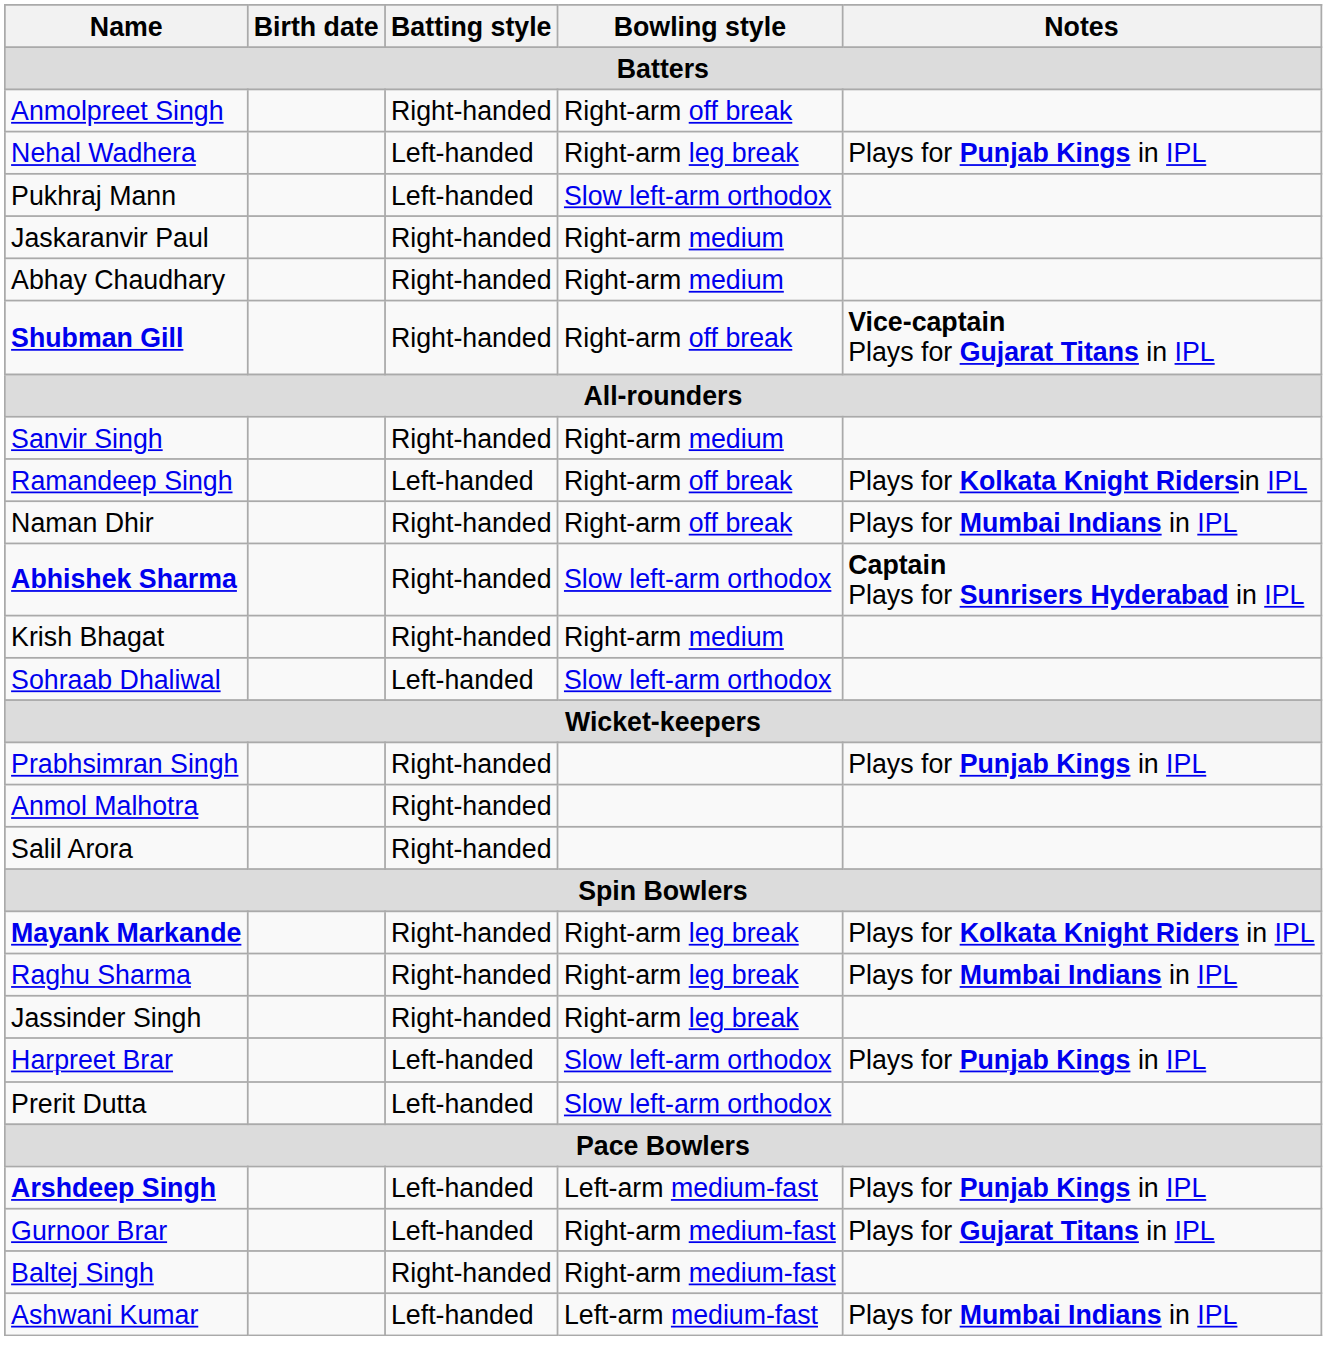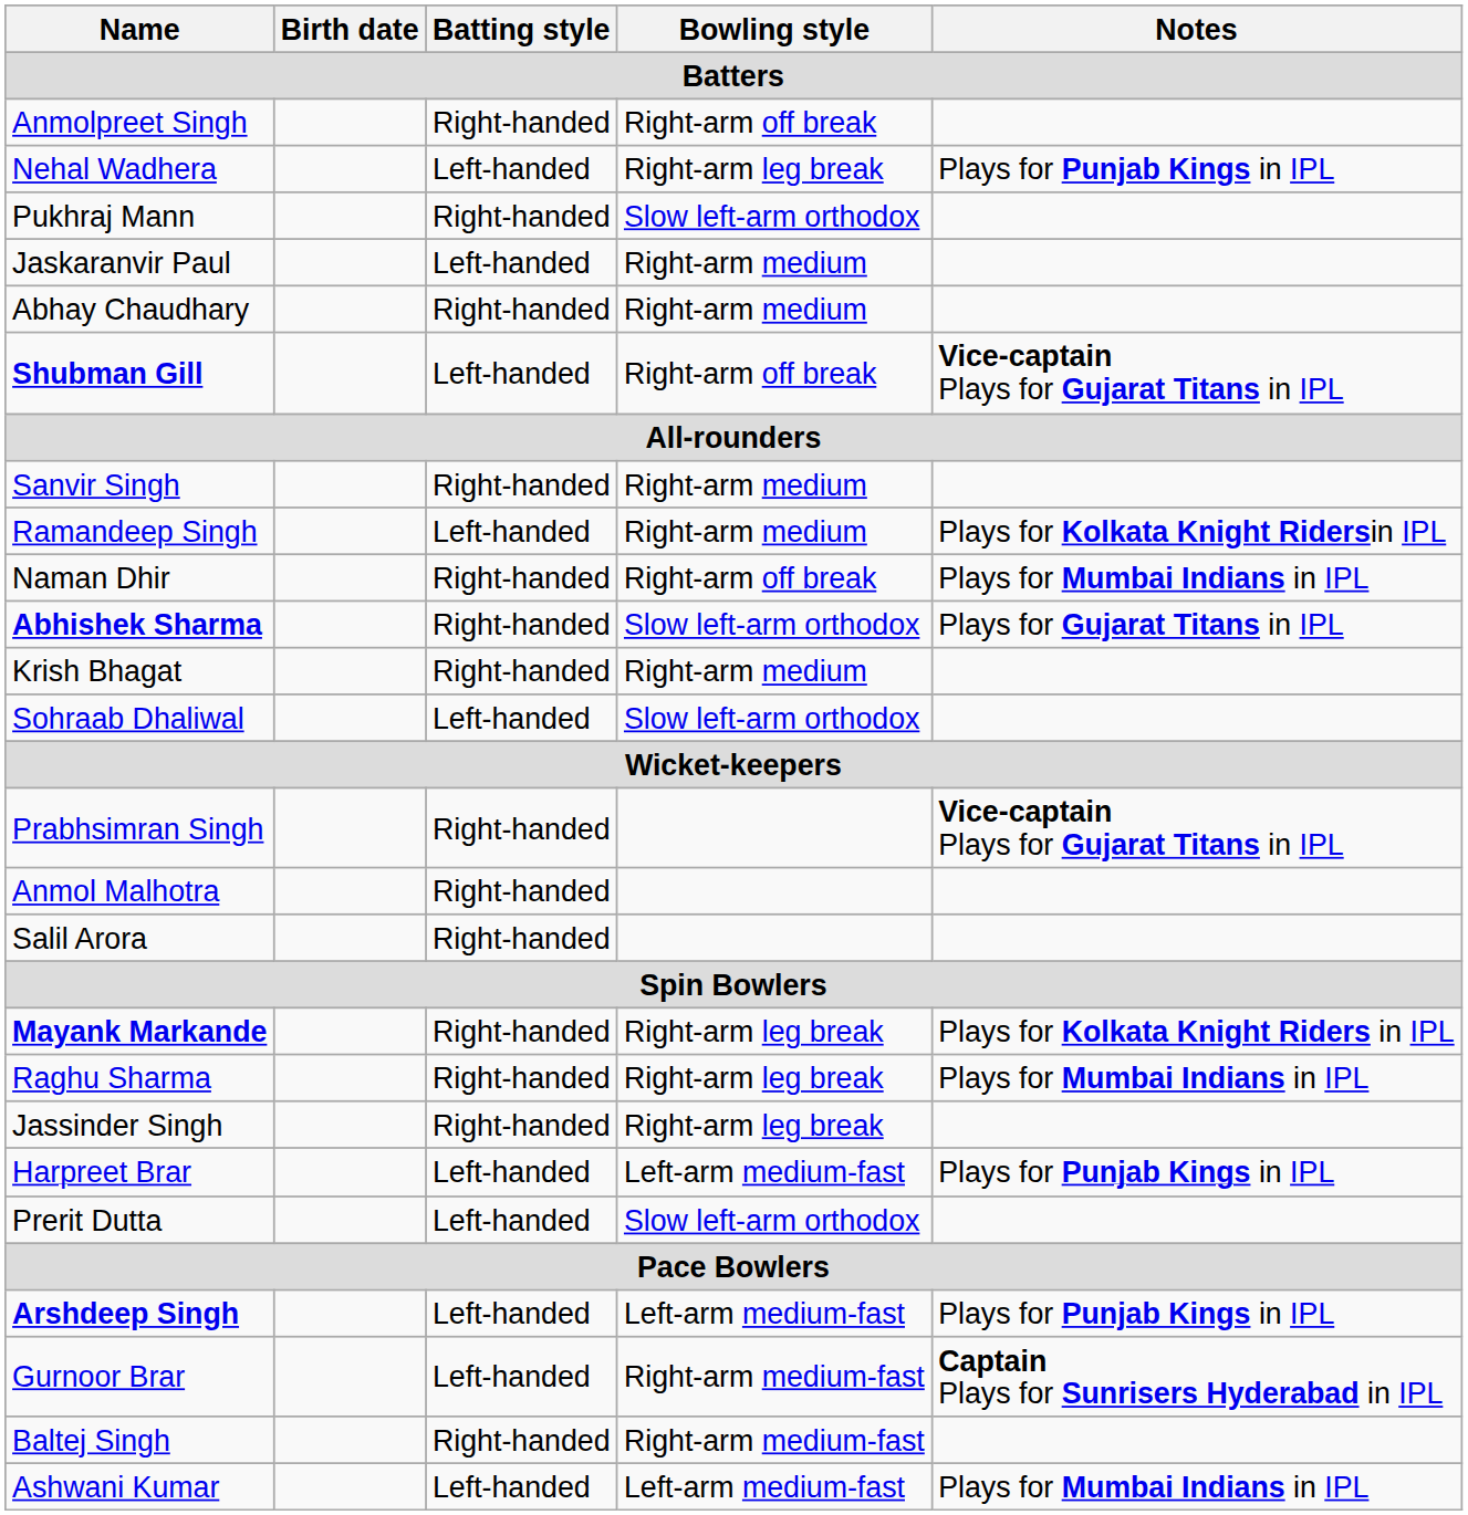 <table class="wikitable" style="font-size:95%;">
 <tr>
 <th align=center>Name</th>
 <th align=center>Birth date</th>
 <th align=center>Batting style</th>
 <th align=center>Bowling style</th>
 <th align=center>Notes</th>
 </tr>
 <tr>
 <th colspan="6" style="background: #DCDCDC" align=center>Batters</th>
 </tr>
 <tr>
 <td><a href='#'>Anmolpreet Singh</a></td>
 <td></td>
 <td>Right-handed</td>
 <td>Right-arm <a href='#'>off break</a></td>
 <td></td>
 </tr>
 <tr>
 <td><a href='#'>Nehal Wadhera</a></td>
 <td></td>
 <td>Left-handed</td>
 <td>Right-arm <a href='#'>leg break</a></td>
 <td>Plays for <strong><a href='#'>Punjab Kings</a></strong> in <a href='#'>IPL</a></td>
 </tr>
 <tr>
 <td>Pukhraj Mann</td>
 <td></td>
-<td>Left-handed</td>
+<td>Right-handed</td>
 <td><a href='#'>Slow left-arm orthodox</a></td>
 <td></td>
 </tr>
 <tr>
 <td>Jaskaranvir Paul</td>
 <td></td>
-<td>Right-handed</td>
+<td>Left-handed</td>
 <td>Right-arm <a href='#'>medium</a></td>
 <td></td>
 </tr>
 <tr>
 <td>Abhay Chaudhary</td>
 <td></td>
 <td>Right-handed</td>
 <td>Right-arm <a href='#'>medium</a></td>
 <td></td>
 </tr>
 <tr>
 <td><strong><a href='#'>Shubman Gill</a></strong></td>
 <td></td>
-<td>Right-handed</td>
+<td>Left-handed</td>
 <td>Right-arm <a href='#'>off break</a></td>
 <td><strong>Vice-captain</strong> <br> Plays for <strong><a href='#'>Gujarat Titans</a></strong> in <a href='#'>IPL</a></td>
 </tr>
 <tr>
 <th colspan="6" style="background: #DCDCDC" align=center>All-rounders</th>
 </tr>
 <tr>
 <td><a href='#'>Sanvir Singh</a></td>
 <td></td>
 <td>Right-handed</td>
 <td>Right-arm <a href='#'>medium</a></td>
 <td></td>
 </tr>
 <tr>
 <td><a href='#'>Ramandeep Singh</a></td>
 <td></td>
 <td>Left-handed</td>
-<td>Right-arm <a href='#'>off break</a></td>
+<td>Right-arm <a href='#'>medium</a></td>
 <td>Plays for <strong><a href='#'>Kolkata Knight Riders</a></strong>in <a href='#'>IPL</a></td>
 </tr>
 <tr>
 <td>Naman Dhir</td>
 <td></td>
 <td>Right-handed</td>
 <td>Right-arm <a href='#'>off break</a></td>
 <td>Plays for <strong><a href='#'>Mumbai Indians</a></strong> in <a href='#'>IPL</a></td>
 </tr>
 <tr>
 <td><strong><a href='#'>Abhishek Sharma</a></strong></td>
 <td></td>
 <td>Right-handed</td>
 <td><a href='#'>Slow left-arm orthodox</a></td>
-<td><strong>Captain</strong> <br> Plays for <strong><a href='#'>Sunrisers Hyderabad</a></strong> in <a href='#'>IPL</a></td>
+<td>Plays for <strong><a href='#'>Gujarat Titans</a></strong> in <a href='#'>IPL</a></td>
 </tr>
 <tr>
 <td>Krish Bhagat</td>
 <td></td>
 <td>Right-handed</td>
 <td>Right-arm <a href='#'>medium</a></td>
 <td></td>
 </tr>
 <tr>
 <td><a href='#'>Sohraab Dhaliwal</a></td>
 <td></td>
 <td>Left-handed</td>
 <td><a href='#'>Slow left-arm orthodox</a></td>
 <td></td>
 </tr>
 <tr>
 <th colspan="6" style="background: #DCDCDC" align=center>Wicket-keepers</th>
 </tr>
 <tr>
 <td><a href='#'>Prabhsimran Singh</a></td>
 <td></td>
 <td>Right-handed</td>
 <td></td>
-<td>Plays for <strong><a href='#'>Punjab Kings</a></strong> in <a href='#'>IPL</a></td>
+<td><strong>Vice-captain</strong> <br> Plays for <strong><a href='#'>Gujarat Titans</a></strong> in <a href='#'>IPL</a></td>
 </tr>
 <tr>
 <td><a href='#'>Anmol Malhotra</a></td>
 <td></td>
 <td>Right-handed</td>
 <td></td>
 <td></td>
 </tr>
 <tr>
 <td>Salil Arora</td>
 <td></td>
 <td>Right-handed</td>
 <td></td>
 <td></td>
 </tr>
 <tr>
 <th colspan="6" style="background: #DCDCDC" align=center>Spin Bowlers</th>
 </tr>
 <tr>
 <td><strong><a href='#'>Mayank Markande</a></strong></td>
 <td></td>
 <td>Right-handed</td>
 <td>Right-arm <a href='#'>leg break</a></td>
 <td>Plays for <strong><a href='#'>Kolkata Knight Riders</a></strong> in <a href='#'>IPL</a></td>
 </tr>
 <tr>
 <td><a href='#'>Raghu Sharma</a></td>
 <td></td>
 <td>Right-handed</td>
 <td>Right-arm <a href='#'>leg break</a></td>
 <td>Plays for <strong><a href='#'>Mumbai Indians</a></strong> in <a href='#'>IPL</a></td>
 </tr>
 <tr>
 <td>Jassinder Singh</td>
 <td></td>
 <td>Right-handed</td>
 <td>Right-arm <a href='#'>leg break</a></td>
 <td></td>
 </tr>
 <tr>
 <td><a href='#'>Harpreet Brar</a></td>
 <td></td>
 <td>Left-handed</td>
-<td><a href='#'>Slow left-arm orthodox</a></td>
+<td>Left-arm <a href='#'>medium-fast</a></td>
 <td>Plays for <strong><a href='#'>Punjab Kings</a></strong> in <a href='#'>IPL</a></td>
 </tr>
 <tr>
 <td>Prerit Dutta</td>
 <td></td>
 <td>Left-handed</td>
 <td><a href='#'>Slow left-arm orthodox</a></td>
 <td></td>
 </tr>
 <tr>
 <th colspan="7" style="background: #DCDCDC" align=center>Pace Bowlers</th>
 </tr>
 <tr>
 <td><strong><a href='#'>Arshdeep Singh</a></strong></td>
 <td></td>
 <td>Left-handed</td>
 <td>Left-arm <a href='#'>medium-fast</a></td>
 <td>Plays for <strong><a href='#'>Punjab Kings</a></strong> in <a href='#'>IPL</a></td>
 </tr>
 <tr>
 <td><a href='#'>Gurnoor Brar</a></td>
 <td></td>
 <td>Left-handed</td>
 <td>Right-arm <a href='#'>medium-fast</a></td>
-<td>Plays for <strong><a href='#'>Gujarat Titans</a></strong> in <a href='#'>IPL</a></td>
+<td><strong>Captain</strong> <br> Plays for <strong><a href='#'>Sunrisers Hyderabad</a></strong> in <a href='#'>IPL</a></td>
 </tr>
 <tr>
 <td><a href='#'>Baltej Singh</a></td>
 <td></td>
 <td>Right-handed</td>
 <td>Right-arm <a href='#'>medium-fast</a></td>
 <td></td>
 </tr>
 <tr>
 <td><a href='#'>Ashwani Kumar</a></td>
 <td></td>
 <td>Left-handed</td>
 <td>Left-arm <a href='#'>medium-fast</a></td>
 <td>Plays for <strong><a href='#'>Mumbai Indians</a></strong> in <a href='#'>IPL</a></td>
 </tr>
 </table>
